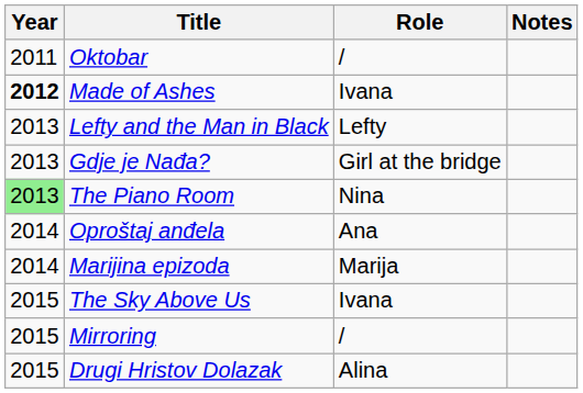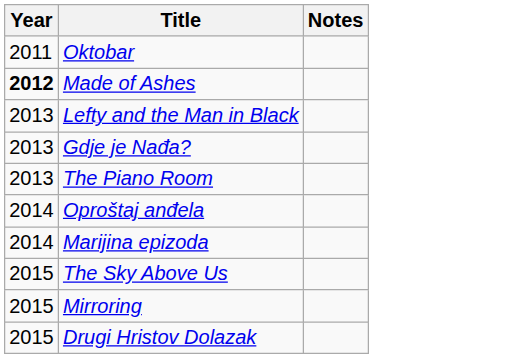 <table class="wikitable sortable">
 <tr>
 <th>Year</th>
 <th>Title</th>
-<th>Role</th>
 <th class="unsortable">Notes</th>
 </tr>
 <tr>
 <td>2011</td>
 <td><em><a href='#'>Oktobar</a></em></td>
-<td>/</td>
 <td></td>
 </tr>
 <tr>
 <td><strong>2012</strong></td>
 <td><em><a href='#'>Made of Ashes</a></em></td>
-<td>Ivana</td>
 <td></td>
 </tr>
 <tr>
 <td>2013</td>
 <td><em><a href='#'>Lefty and the Man in Black</a></em></td>
-<td>Lefty</td>
 <td></td>
 </tr>
 <tr>
 <td>2013</td>
 <td><em><a href='#'>Gdje je Nađa?</a></em></td>
-<td>Girl at the bridge</td>
 <td></td>
 </tr>
 <tr>
-<td style="background: lightgreen;">2013</td>
+<td>2013</td>
 <td><em><a href='#'>The Piano Room</a></em></td>
-<td>Nina</td>
 <td></td>
 </tr>
 <tr>
 <td>2014</td>
 <td><em><a href='#'>Oproštaj anđela</a></em></td>
-<td>Ana</td>
 <td></td>
 </tr>
 <tr>
 <td>2014</td>
 <td><em><a href='#'>Marijina epizoda</a></em></td>
-<td>Marija</td>
 <td></td>
 </tr>
 <tr>
 <td>2015</td>
 <td><em><a href='#'>The Sky Above Us</a></em></td>
-<td>Ivana</td>
 <td></td>
 </tr>
 <tr>
 <td>2015</td>
 <td><em><a href='#'>Mirroring</a></em></td>
-<td>/</td>
 <td></td>
 </tr>
 <tr>
 <td>2015</td>
 <td><em><a href='#'>Drugi Hristov Dolazak</a></em></td>
-<td>Alina</td>
 <td></td>
 </tr>
 </table>
